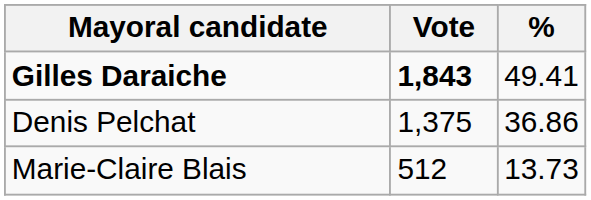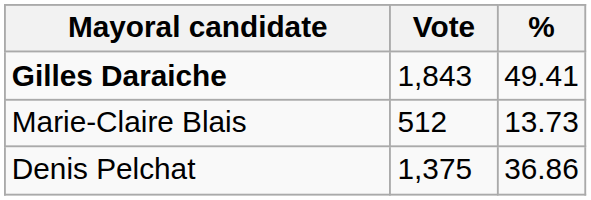 <table class="wikitable">
 <tr>
 <th bgcolor="#DDDDFF" width="200px">Mayoral candidate</th>
 <th bgcolor="#DDDDFF" width="50px">Vote</th>
 <th bgcolor="#DDDDFF" width="30px">%</th>
 </tr>
 <tr>
 <td><strong>Gilles Daraiche</strong></td>
-<td><strong>1,843</strong></td>
+<td>1,843</td>
 <td>49.41</td>
+</tr>
+<tr>
+<td>Marie-Claire Blais</td>
+<td>512</td>
+<td>13.73</td>
 </tr>
 <tr>
 <td>Denis Pelchat</td>
 <td>1,375</td>
 <td>36.86</td>
 </tr>
-<tr>
-<td>Marie-Claire Blais</td>
-<td>512</td>
-<td>13.73</td>
-</tr>
 </table>
